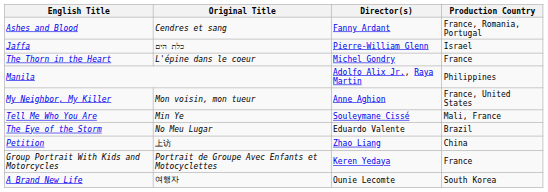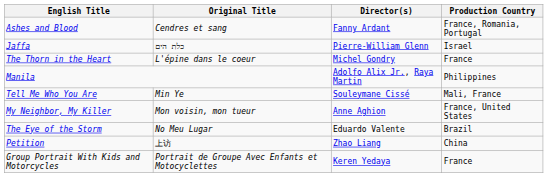 <table class="wikitable" width="100%" cellpadding="5">
 <tr>
 <th scope="col">English Title</th>
 <th scope="col">Original Title</th>
 <th scope="col">Director(s)</th>
 <th scope="col">Production Country</th>
 </tr>
 <tr>
 <td><em><a href='#'>Ashes and Blood</a></em></td>
 <td><em>Cendres et sang</em></td>
 <td data-sort-value="Ardant"><a href='#'>Fanny Ardant</a></td>
 <td>France, Romania, Portugal</td>
 </tr>
 <tr>
 <td><em><a href='#'>Jaffa</a></em></td>
 <td>כלת הים</td>
 <td data-sort-value="Glenn"><a href='#'>Pierre-William Glenn</a></td>
 <td>Israel</td>
 </tr>
 <tr>
 <td data-sort-value="Thorn"><em><a href='#'>The Thorn in the Heart</a></em></td>
 <td data-sort-value="epine"><em>L'épine dans le coeur</em></td>
 <td data-sort-value="Gondry"><a href='#'>Michel Gondry</a></td>
 <td>France</td>
 </tr>
 <tr>
 <td colspan="2"><em><a href='#'>Manila</a></em></td>
 <td data-sort-value="Alix"><a href='#'>Adolfo Alix Jr.</a>, <a href='#'>Raya Martin</a></td>
 <td>Philippines</td>
 </tr>
 <tr>
+<td><em><a href='#'>Tell Me Who You Are</a></em></td>
+<td><em>Min Ye</em></td>
+<td data-sort-value="Cissé"><a href='#'>Souleymane Cissé</a></td>
+<td>Mali, France</td>
+</tr>
+<tr>
 <td><em><a href='#'>My Neighbor, My Killer</a></em></td>
 <td><em>Mon voisin, mon tueur</em></td>
 <td data-sort-value="Aghion"><a href='#'>Anne Aghion</a></td>
 <td>France, United States</td>
-</tr>
-<tr>
-<td><em><a href='#'>Tell Me Who You Are</a></em></td>
-<td><em>Min Ye</em></td>
-<td data-sort-value="Cissé"><a href='#'>Souleymane Cissé</a></td>
-<td>Mali, France</td>
 </tr>
 <tr>
 <td data-sort-value="Eye of"><em><a href='#'>The Eye of the Storm</a></em></td>
 <td><em>No Meu Lugar</em></td>
 <td data-sort-value="Valente">Eduardo Valente</td>
 <td>Brazil</td>
 </tr>
 <tr>
 <td><em><a href='#'>Petition</a></em></td>
 <td>上访</td>
 <td data-sort-value="Liang"><a href='#'>Zhao Liang</a></td>
 <td>China</td>
 </tr>
 <tr>
 <td><em>Group Portrait With Kids and Motorcycles</em></td>
 <td><em>Portrait de Groupe Avec Enfants et Motocyclettes</em></td>
 <td data-sort-value="Yedaya"><a href='#'>Keren Yedaya</a></td>
 <td>France</td>
 </tr>
-<tr>
-<td data-sort-value="Brand New"><em><a href='#'>A Brand New Life</a></em></td>
-<td data-sort-value="Yeo-haeng">여행자</td>
-<td data-sort-value="Lecomte">Ounie Lecomte</td>
-<td>South Korea</td>
-</tr>
 </table>
